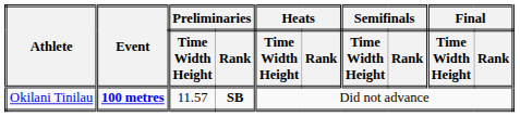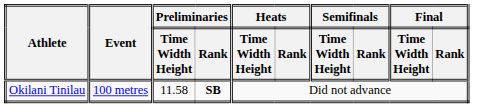 <table class=wikitable style="font-size:90%; border: double;">
 <tr>
 <th rowspan="2" style="border-right:double">Athlete</th>
 <th rowspan="2" style="border-right:double">Event</th>
 <th colspan="2" style="border-right:double; border-bottom:double;">Preliminaries</th>
 <th colspan="2" style="border-right:double; border-bottom:double;">Heats</th>
 <th colspan="2" style="border-right:double; border-bottom:double;">Semifinals</th>
 <th colspan="2" style="border-right:double; border-bottom:double;">Final</th>
 </tr>
 <tr>
 <th>Time<br>Width<br>Height</th>
 <th style="border-right:double">Rank</th>
 <th>Time<br>Width<br>Height</th>
 <th style="border-right:double">Rank</th>
 <th>Time<br>Width<br>Height</th>
 <th style="border-right:double">Rank</th>
 <th>Time<br>Width<br>Height</th>
 <th style="border-right:double">Rank</th>
 </tr>
 <tr style="border-top: double;">
 <td style="border-right:double"><a href='#'>Okilani Tinilau</a></td>
-<td style="border-right:double"><strong><a href='#'>100 metres</a></strong></td>
-<td align=center>11.57</td>
+<td style="border-right:double"><a href='#'>100 metres</a></td>
+<td align=center>11.58</td>
 <td style="border-right:double" align=center><strong>SB</strong></td>
 <td colspan="6" align=center>Did not advance</td>
 </tr>
 </table>
